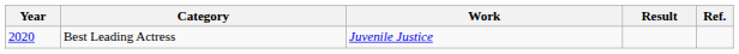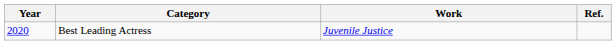 <table class="wikitable sortable plainrowheaders" style="font-size:98%">
 <tr>
 <th scope="col" style="width:6%;">Year</th>
 <th scope="col" style="width:31%;">Category</th>
 <th scope="col" style="width:30%;">Work</th>
-<th scope="col" style="width:8%;">Result</th>
 <th scope="col" style="width:4%;">Ref.</th>
 </tr>
 <tr>
 <td><a href='#'>2020</a></td>
 <td>Best Leading Actress</td>
 <td><em><a href='#'>Juvenile Justice</a></em></td>
 <td></td>
-<td></td>
 </tr>
 </table>
